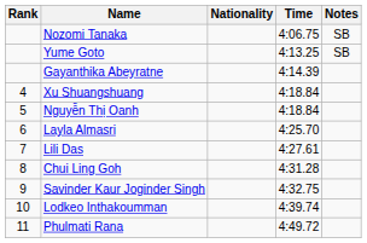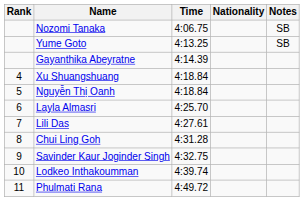 <table class="wikitable sortable" style="text-align:center">
 <tr>
 <th>Rank</th>
 <th>Name</th>
+<th>Time</th>
 <th>Nationality</th>
-<th>Time</th>
 <th>Notes</th>
 </tr>
 <tr>
 <td></td>
 <td align=left><a href='#'>Nozomi Tanaka</a></td>
+<td>4:06.75</td>
 <td align=left></td>
-<td>4:06.75</td>
 <td>SB</td>
 </tr>
 <tr>
 <td></td>
 <td align=left><a href='#'>Yume Goto</a></td>
+<td>4:13.25</td>
 <td align=left></td>
-<td>4:13.25</td>
 <td>SB</td>
 </tr>
 <tr>
 <td></td>
 <td align=left><a href='#'>Gayanthika Abeyratne</a></td>
+<td>4:14.39</td>
 <td align=left></td>
-<td>4:14.39</td>
 <td></td>
 </tr>
 <tr>
 <td>4</td>
 <td align=left><a href='#'>Xu Shuangshuang</a></td>
+<td>4:18.84</td>
 <td align=left></td>
-<td>4:18.84</td>
 <td></td>
 </tr>
 <tr>
 <td>5</td>
 <td align=left><a href='#'>Nguyễn Thị Oanh</a></td>
+<td>4:18.84</td>
 <td align=left></td>
-<td>4:18.84</td>
 <td></td>
 </tr>
 <tr>
 <td>6</td>
 <td align=left><a href='#'>Layla Almasri</a></td>
+<td>4:25.70</td>
 <td align=left></td>
-<td>4:25.70</td>
 <td></td>
 </tr>
 <tr>
 <td>7</td>
 <td align=left><a href='#'>Lili Das</a></td>
+<td>4:27.61</td>
 <td align=left></td>
-<td>4:27.61</td>
 <td></td>
 </tr>
 <tr>
 <td>8</td>
 <td align=left><a href='#'>Chui Ling Goh</a></td>
+<td>4:31.28</td>
 <td align=left></td>
-<td>4:31.28</td>
 <td></td>
 </tr>
 <tr>
 <td>9</td>
 <td align=left><a href='#'>Savinder Kaur Joginder Singh</a></td>
+<td>4:32.75</td>
 <td align=left></td>
-<td>4:32.75</td>
 <td></td>
 </tr>
 <tr>
 <td>10</td>
 <td align=left><a href='#'>Lodkeo Inthakoumman</a></td>
+<td>4:39.74</td>
 <td align=left></td>
-<td>4:39.74</td>
 <td></td>
 </tr>
 <tr>
 <td>11</td>
 <td align=left><a href='#'>Phulmati Rana</a></td>
+<td>4:49.72</td>
 <td align=left></td>
-<td>4:49.72</td>
 <td></td>
 </tr>
 </table>
